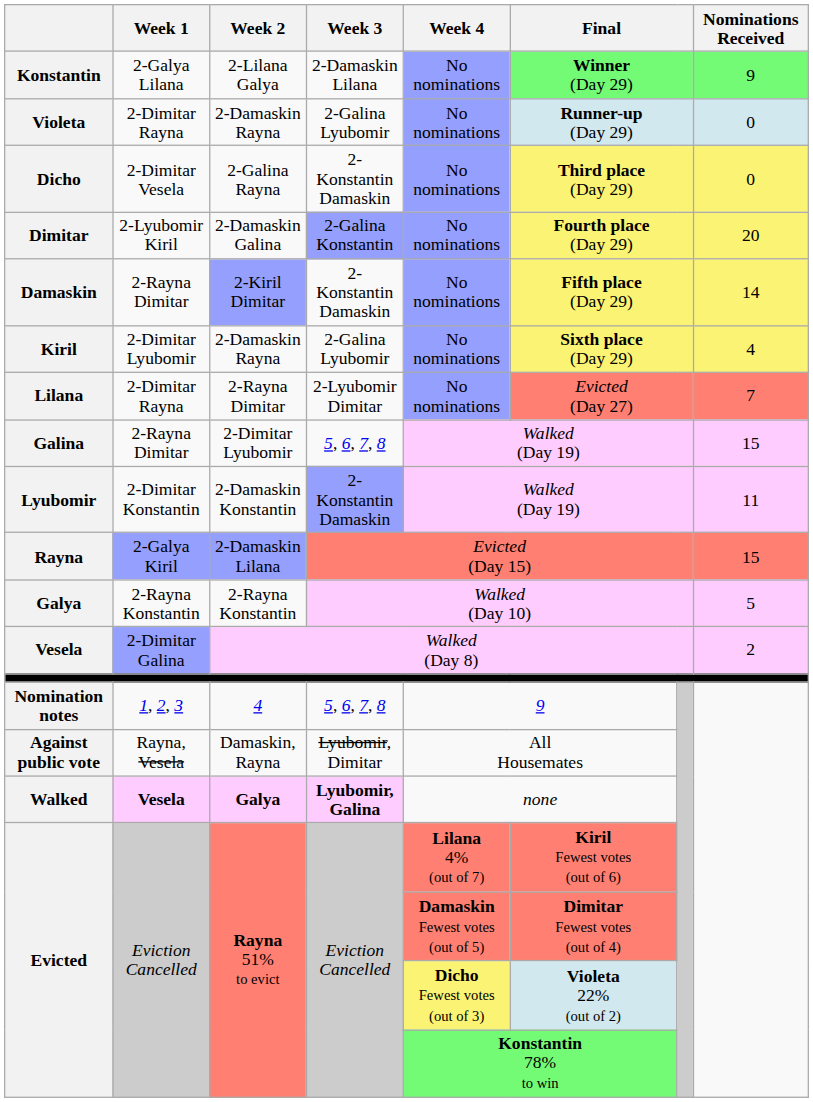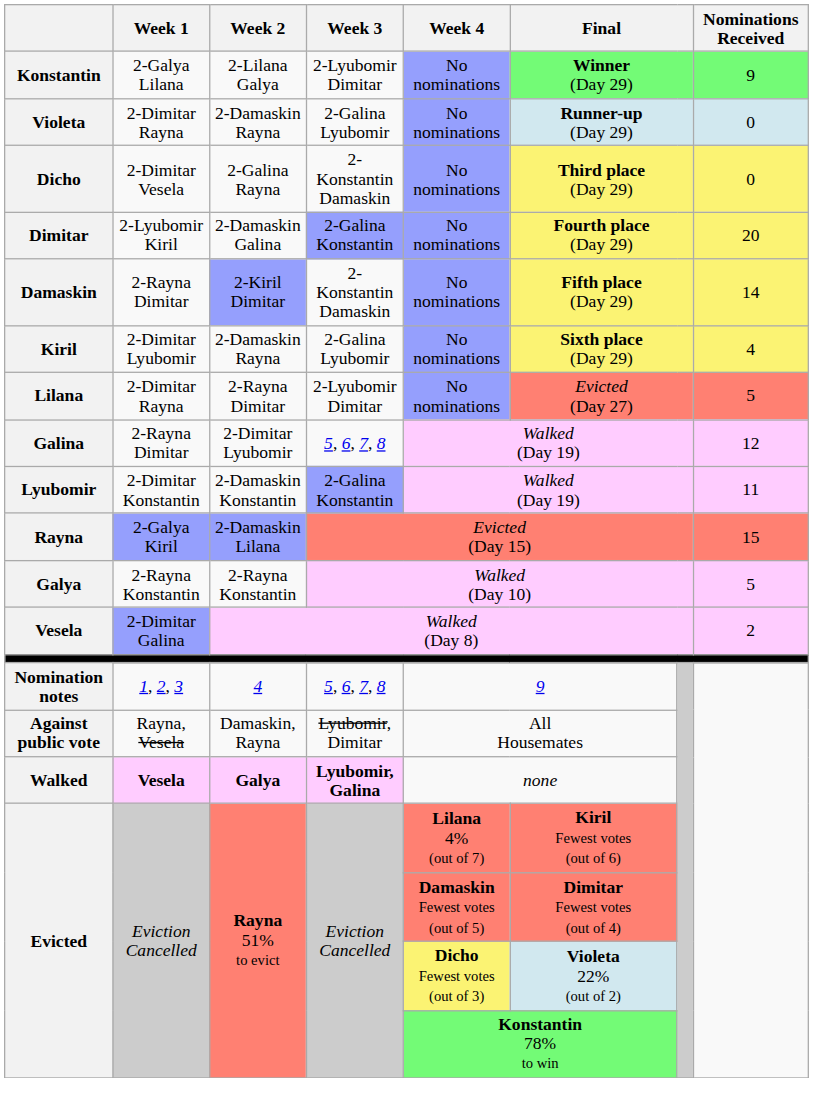 <table class="wikitable" style="text-align:center; width:100%; font-size:85%; line-height:15px;">
 <tr>
 <th style="width:10%"></th>
 <th style="width:10%">Week 1</th>
 <th style="width:10%">Week 2</th>
 <th style="width:10%">Week 3</th>
 <th style="width:10%">Week 4</th>
 <th style="width:20%" colspan="2">Final</th>
 <th style="width:10%">Nominations<br>Received</th>
 </tr>
 <tr>
 <th>Konstantin</th>
 <td>2-Galya<br>Lilana</td>
 <td>2-Lilana<br>Galya</td>
-<td>2-Damaskin<br>Lilana</td>
+<td>2-Lyubomir<br>Dimitar</td>
 <td style="background:#959ffd;">No<br>nominations</td>
 <td colspan="2" style="background:#73FB76; text-align:center;"><strong>Winner</strong><br>(Day 29)</td>
 <td style="background:#73FB76">9</td>
 </tr>
 <tr>
 <th>Violeta</th>
 <td>2-Dimitar<br>Rayna</td>
 <td>2-Damaskin<br>Rayna</td>
 <td>2-Galina<br>Lyubomir</td>
 <td style="background:#959ffd;">No<br>nominations</td>
 <td colspan="2" style="background:#D1E8EF; text-align:center;"><strong>Runner-up</strong><br>(Day 29)</td>
 <td style="background:#D1E8EF">0</td>
 </tr>
 <tr>
 <th>Dicho</th>
 <td>2-Dimitar<br>Vesela</td>
 <td>2-Galina<br>Rayna</td>
 <td>2-Konstantin<br>Damaskin</td>
 <td style="background:#959ffd;">No<br>nominations</td>
 <td colspan="2" style="background:#FBF373; text-align:center;"><strong>Third place</strong> <br>(Day 29)</td>
 <td style="background:#FBF373">0</td>
 </tr>
 <tr>
 <th>Dimitar</th>
 <td>2-Lyubomir<br>Kiril</td>
 <td>2-Damaskin<br>Galina</td>
 <td style="background:#959ffd;">2-Galina<br>Konstantin</td>
 <td style="background:#959ffd;">No<br>nominations</td>
 <td colspan="2" style="background:#FBF373; text-align:center;"><strong>Fourth place</strong><br>(Day 29)</td>
 <td style="background:#FBF373">20</td>
 </tr>
 <tr>
 <th>Damaskin</th>
 <td>2-Rayna<br>Dimitar</td>
 <td style="background:#959ffd;">2-Kiril<br>Dimitar</td>
 <td>2-Konstantin<br>Damaskin</td>
 <td style="background:#959ffd;">No<br>nominations</td>
 <td colspan="2" style="background:#FBF373; text-align:center;"><strong>Fifth place</strong><br>(Day 29)</td>
 <td style="background:#FBF373">14</td>
 </tr>
 <tr>
 <th>Kiril</th>
 <td>2-Dimitar<br>Lyubomir</td>
 <td>2-Damaskin<br>Rayna</td>
 <td>2-Galina<br>Lyubomir</td>
 <td style="background:#959ffd;">No<br>nominations</td>
 <td colspan="2" style="background:#FBF373; text-align:center;"><strong>Sixth place</strong><br>(Day 29)</td>
 <td style="background:#FBF373">4</td>
 </tr>
 <tr>
 <th>Lilana</th>
 <td>2-Dimitar<br>Rayna</td>
 <td>2-Rayna<br>Dimitar</td>
 <td>2-Lyubomir<br>Dimitar</td>
 <td style="background:#959ffd;">No<br>nominations</td>
 <td style="background:#FF8072;" colspan="2"><em>Evicted</em><br>(Day 27)</td>
-<td style="background:#FF8072;">7</td>
+<td style="background:#FF8072;">5</td>
 </tr>
 <tr>
 <th>Galina</th>
 <td>2-Rayna<br>Dimitar</td>
 <td>2-Dimitar<br>Lyubomir</td>
 <td><em><a href='#'>5</a></em>, <em><a href='#'>6</a></em>, <em><a href='#'>7</a></em>, <em><a href='#'>8</a></em></td>
 <td style="background:#fcf;" colspan="3"><em>Walked</em><br>(Day 19)</td>
-<td style="background:#fcf;">15</td>
+<td style="background:#fcf;">12</td>
 </tr>
 <tr>
 <th>Lyubomir</th>
 <td>2-Dimitar<br>Konstantin</td>
 <td>2-Damaskin<br>Konstantin</td>
-<td style="background:#959ffd;">2-Konstantin<br>Damaskin</td>
+<td style="background:#959ffd;">2-Galina<br>Konstantin</td>
 <td style="background:#fcf;" colspan="3"><em>Walked</em><br>(Day 19)</td>
 <td style="background:#fcf;">11</td>
 </tr>
 <tr>
 <th>Rayna</th>
 <td style="background:#959ffd;">2-Galya<br>Kiril</td>
 <td style="background:#959ffd;">2-Damaskin<br>Lilana</td>
 <td style="background:#FF8072;" colspan="4"><em>Evicted</em><br>(Day 15)</td>
 <td style="background:#FF8072;">15</td>
 </tr>
 <tr>
 <th>Galya</th>
 <td>2-Rayna<br>Konstantin</td>
 <td>2-Rayna<br>Konstantin</td>
 <td style="background:#fcf;" colspan="4"><em>Walked</em><br>(Day 10)</td>
 <td style="background:#fcf;">5</td>
 </tr>
 <tr>
 <th>Vesela</th>
 <td style="background:#959ffd;">2-Dimitar<br>Galina</td>
 <td style="background:#fcf;" colspan="5"><em>Walked</em><br>(Day 8)</td>
 <td style="background:#fcf;">2</td>
 </tr>
 <tr>
 <th style="background:#000;" colspan="15"></th>
 </tr>
 <tr>
 <th>Nomination<br>notes</th>
 <td><em><a href='#'>1</a></em>, <em><a href='#'>2</a></em>, <em><a href='#'>3</a></em></td>
 <td><em><a href='#'>4</a></em></td>
 <td><em><a href='#'>5</a></em>, <em><a href='#'>6</a></em>, <em><a href='#'>7</a></em>, <em><a href='#'>8</a></em></td>
 <td colspan="2"><em><a href='#'>9</a></em></td>
 <td rowspan="7" style="background:#CCC"></td>
 </tr>
 <tr>
 <th>Against<br>public vote</th>
 <td>Rayna,<br><s>Vesela</s></td>
 <td>Damaskin,<br>Rayna</td>
 <td><s>Lyubomir</s>,<br>Dimitar</td>
 <td colspan="2">All<br>Housemates</td>
 </tr>
 <tr>
 <th>Walked</th>
 <td style="background:#fcf;"><strong>Vesela</strong></td>
 <td style="background:#fcf;"><strong>Galya</strong></td>
 <td style="background:#fcf;"><strong>Lyubomir,<br>Galina</strong></td>
 <td colspan="2"><em>none</em></td>
 </tr>
 <tr>
 <th rowspan=4>Evicted</th>
 <td rowspan=4 style="background:#CCC"><em>Eviction<br>Cancelled</em></td>
 <td rowspan=4 style="background:#FF8072"><strong>Rayna</strong><br> 51% <br><small>to evict</small></td>
 <td rowspan=4 style="background:#CCC"><em>Eviction<br>Cancelled</em></td>
 <td style="background:#FF8072"><strong>Lilana</strong><br> 4% <br><small>(out of 7)</small></td>
 <td style="background:#FF8072"><strong>Kiril</strong><br><small>Fewest votes<br>(out of 6)</small></td>
 </tr>
 <tr>
 <td style="background:#FF8072"><strong>Damaskin</strong><br><small>Fewest votes<br>(out of 5)</small></td>
 <td style="background:#FF8072"><strong>Dimitar</strong><br><small>Fewest votes<br>(out of 4)</small></td>
 </tr>
 <tr>
 <td style="background:#FBF373"><strong>Dicho</strong><br><small>Fewest votes<br>(out of 3)</small></td>
 <td style="background:#D1E8EF"><strong>Violeta</strong><br>22%<br><small>(out of 2)</small></td>
 </tr>
 <tr>
 <td colspan="2" style="background:#73FB76"><strong>Konstantin</strong><br>78%<br><small>to win</small></td>
 </tr>
 </table>
